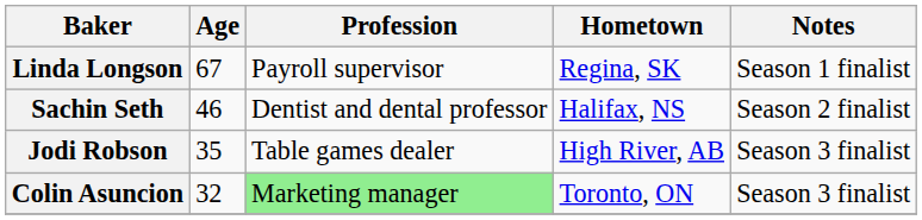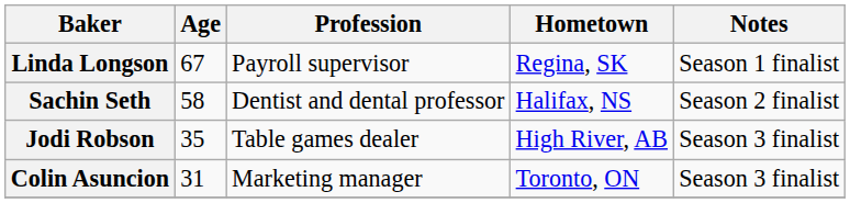 <table class="wikitable sortable">
 <tr>
 <th scope="col">Baker</th>
 <th scope="col">Age</th>
 <th scope="col" class="unsortable">Profession</th>
 <th scope="col" class="unsortable">Hometown</th>
 <th scope="col" class="unsortable">Notes</th>
 </tr>
 <tr>
 <th scope="row">Linda Longson</th>
 <td>67</td>
 <td>Payroll supervisor</td>
 <td><a href='#'>Regina</a>, <a href='#'>SK</a></td>
 <td>Season 1 finalist</td>
 </tr>
 <tr>
 <th scope="row">Sachin Seth</th>
-<td>46</td>
+<td>58</td>
 <td>Dentist and dental professor</td>
 <td><a href='#'>Halifax</a>, <a href='#'>NS</a></td>
 <td>Season 2 finalist</td>
 </tr>
 <tr>
 <th scope="row">Jodi Robson</th>
 <td>35</td>
 <td>Table games dealer</td>
 <td><a href='#'>High River</a>, <a href='#'>AB</a></td>
 <td>Season 3 finalist</td>
 </tr>
 <tr>
 <th scope="row">Colin Asuncion</th>
-<td>32</td>
-<td style="background: lightgreen;">Marketing manager</td>
+<td>31</td>
+<td>Marketing manager</td>
 <td><a href='#'>Toronto</a>, <a href='#'>ON</a></td>
 <td>Season 3 finalist</td>
 </tr>
 <tr>
 </tr>
 </table>
